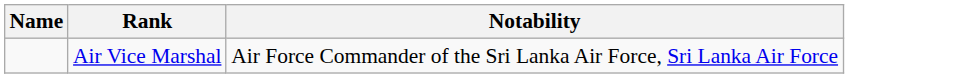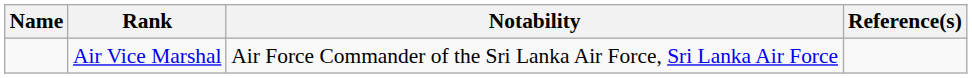 <table class="wikitable sortable">
 <tr>
 <th>Name</th>
 <th class="unsortable">Rank</th>
 <th class="unsortable">Notability</th>
+<th class="unsortable">Reference(s)</th>
 </tr>
 <tr>
 <td></td>
 <td><a href='#'>Air Vice Marshal</a></td>
 <td>Air Force Commander of the Sri Lanka Air Force, <a href='#'>Sri Lanka Air Force</a></td>
+<td></td>
 </tr>
 </table>
